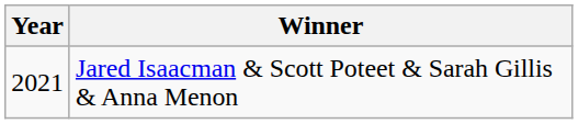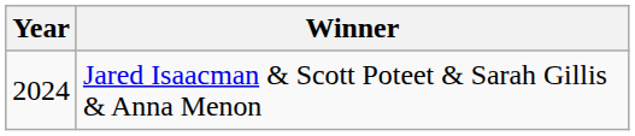 <table class="wikitable">
 <tr>
 <th style="width:20px;">Year</th>
 <th style="width:300px;">Winner</th>
 </tr>
 <tr>
-<td>2021</td>
+<td>2024</td>
 <td><a href='#'>Jared Isaacman</a> & Scott Poteet & Sarah Gillis & Anna Menon</td>
 </tr>
 </table>
